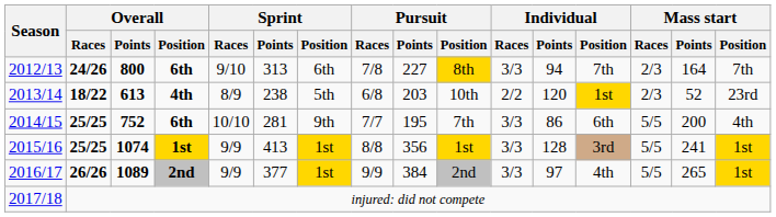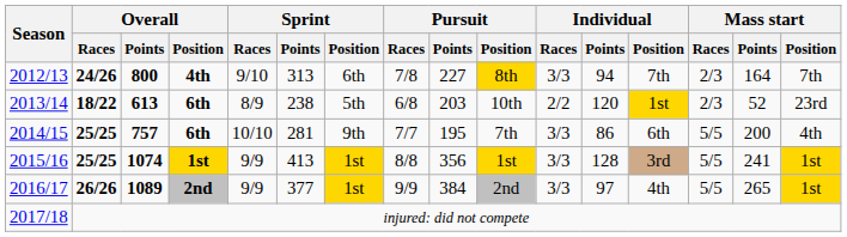 <table class="wikitable" style="text-align:center;" width="70%">
 <tr class="hintergrundfarbe5">
 <th rowspan="2" style="width:4%;">Season</th>
 <th colspan="3">Overall</th>
 <th colspan="3">Sprint</th>
 <th colspan="3">Pursuit</th>
 <th colspan="3">Individual</th>
 <th colspan="3">Mass start</th>
 </tr>
 <tr class="hintergrundfarbe5">
 <th style="width:5%;"><small>Races</small></th>
 <th style="width:5%;"><small>Points</small></th>
 <th style="width:5%;"><small>Position</small></th>
 <th style="width:5%;"><small>Races</small></th>
 <th style="width:5%;"><small>Points</small></th>
 <th style="width:5%;"><small>Position</small></th>
 <th style="width:5%;"><small>Races</small></th>
 <th style="width:5%;"><small>Points</small></th>
 <th style="width:5%;"><small>Position</small></th>
 <th style="width:5%;"><small>Races</small></th>
 <th style="width:5%;"><small>Points</small></th>
 <th style="width:5%;"><small>Position</small></th>
 <th style="width:5%;"><small>Races</small></th>
 <th style="width:5%;"><small>Points</small></th>
 <th style="width:5%;"><small>Position</small></th>
 </tr>
 <tr>
 <td><a href='#'>2012/13</a></td>
 <td><strong>24/26</strong></td>
 <td><strong>800</strong></td>
-<td><strong>6th</strong></td>
+<td><strong>4th</strong></td>
 <td>9/10</td>
 <td>313</td>
 <td>6th</td>
 <td>7/8</td>
 <td>227</td>
 <td style="background: gold;">8th</td>
 <td>3/3</td>
 <td>94</td>
 <td>7th</td>
 <td>2/3</td>
 <td>164</td>
 <td>7th</td>
 </tr>
 <tr>
 <td><a href='#'>2013/14</a></td>
 <td><strong>18/22</strong></td>
 <td><strong>613</strong></td>
-<td><strong>4th</strong></td>
+<td><strong>6th</strong></td>
 <td>8/9</td>
 <td>238</td>
 <td>5th</td>
 <td>6/8</td>
 <td>203</td>
 <td>10th</td>
 <td>2/2</td>
 <td>120</td>
 <td style="background:gold;">1st</td>
 <td>2/3</td>
 <td>52</td>
 <td>23rd</td>
 </tr>
 <tr>
 <td><a href='#'>2014/15</a></td>
 <td><strong>25/25</strong></td>
-<td><strong>752</strong></td>
+<td><strong>757</strong></td>
 <td><strong>6th</strong></td>
 <td>10/10</td>
 <td>281</td>
 <td>9th</td>
 <td>7/7</td>
 <td>195</td>
 <td>7th</td>
 <td>3/3</td>
 <td>86</td>
 <td>6th</td>
 <td>5/5</td>
 <td>200</td>
 <td>4th</td>
 </tr>
 <tr>
 <td><a href='#'>2015/16</a></td>
 <td><strong>25/25</strong></td>
 <td><strong>1074</strong></td>
 <td style="background:gold;"><strong>1st</strong></td>
 <td>9/9</td>
 <td>413</td>
 <td style="background:gold;">1st</td>
 <td>8/8</td>
 <td>356</td>
 <td style="background:gold;">1st</td>
 <td>3/3</td>
 <td>128</td>
 <td style="background:#cfaa88;">3rd</td>
 <td>5/5</td>
 <td>241</td>
 <td style="background:gold;">1st</td>
 </tr>
 <tr>
 <td><a href='#'>2016/17</a></td>
 <td><strong>26/26</strong></td>
 <td><strong>1089</strong></td>
 <td style="background:silver;"><strong>2nd</strong></td>
 <td>9/9</td>
 <td>377</td>
 <td style="background:gold;">1st</td>
 <td>9/9</td>
 <td>384</td>
 <td style="background:silver;">2nd</td>
 <td>3/3</td>
 <td>97</td>
 <td>4th</td>
 <td>5/5</td>
 <td>265</td>
 <td style="background:gold;">1st</td>
 </tr>
 <tr>
 <td><a href='#'>2017/18</a></td>
 <td colspan=15><small><em>injured: did not compete</em></small></td>
 </tr>
 </table>
